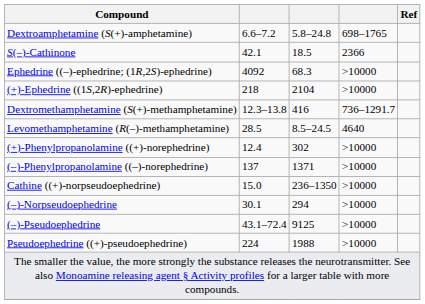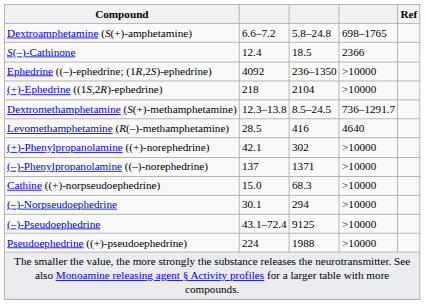 <table class="wikitable sortable" style="font-size:small;">
 <tr>
 <th>Compound</th>
 <th data-sort-type="number"></th>
 <th data-sort-type="number"></th>
 <th data-sort-type="number"></th>
 <th>Ref</th>
 </tr>
 <tr>
 <td><a href='#'>Dextroamphetamine</a> (<em>S</em>(+)-amphetamine)</td>
 <td>6.6–7.2</td>
 <td>5.8–24.8</td>
 <td>698–1765</td>
 <td></td>
 </tr>
 <tr>
 <td><a href='#'><em>S</em>(–)-Cathinone</a></td>
-<td>42.1</td>
+<td>12.4</td>
 <td>18.5</td>
 <td>2366</td>
 <td></td>
 </tr>
 <tr>
 <td><a href='#'>Ephedrine</a> ((–)-ephedrine; (1<em>R</em>,2<em>S</em>)-ephedrine)</td>
 <td>4092</td>
-<td>68.3</td>
+<td>236–1350</td>
 <td>>10000</td>
 <td></td>
 </tr>
 <tr>
 <td><a href='#'>(+)-Ephedrine</a> ((1<em>S</em>,2<em>R</em>)-ephedrine)</td>
 <td>218</td>
 <td>2104</td>
 <td>>10000</td>
 <td></td>
 </tr>
 <tr>
 <td><a href='#'>Dextromethamphetamine</a> (<em>S</em>(+)-methamphetamine)</td>
 <td>12.3–13.8</td>
-<td>416</td>
+<td>8.5–24.5</td>
 <td>736–1291.7</td>
 <td></td>
 </tr>
 <tr>
 <td><a href='#'>Levomethamphetamine</a> (<em>R</em>(–)-methamphetamine)</td>
 <td>28.5</td>
-<td>8.5–24.5</td>
+<td>416</td>
 <td>4640</td>
 <td></td>
 </tr>
 <tr>
 <td><a href='#'>(+)-Phenylpropanolamine</a> ((+)-norephedrine)</td>
-<td>12.4</td>
+<td>42.1</td>
 <td>302</td>
 <td>>10000</td>
 <td></td>
 </tr>
 <tr>
 <td><a href='#'>(–)-Phenylpropanolamine</a> ((–)-norephedrine)</td>
 <td>137</td>
 <td>1371</td>
 <td>>10000</td>
 <td></td>
 </tr>
 <tr>
 <td><a href='#'>Cathine</a> ((+)-norpseudoephedrine)</td>
 <td>15.0</td>
-<td>236–1350</td>
+<td>68.3</td>
 <td>>10000</td>
 <td></td>
 </tr>
 <tr>
 <td><a href='#'>(–)-Norpseudoephedrine</a></td>
 <td>30.1</td>
 <td>294</td>
 <td>>10000</td>
 <td></td>
 </tr>
 <tr>
 <td><a href='#'>(–)-Pseudoephedrine</a></td>
 <td>43.1–72.4</td>
 <td>9125</td>
 <td>>10000</td>
 <td></td>
 </tr>
 <tr>
 <td><a href='#'>Pseudoephedrine</a> ((+)-pseudoephedrine)</td>
 <td>224</td>
 <td>1988</td>
 <td>>10000</td>
 <td></td>
 </tr>
 <tr>
 <td colspan="7" style="width: 1px; background-color:#eaecf0; text-align: center;">The smaller the value, the more strongly the substance releases the neurotransmitter. See also <a href='#'>Monoamine releasing agent § Activity profiles</a> for a larger table with more compounds.</td>
 </tr>
 <tr>
 </tr>
 </table>
